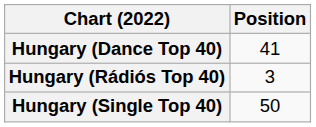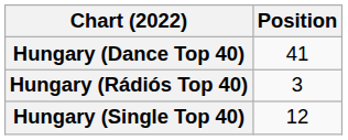 <table class="wikitable plainrowheaders" style="text-align:center">
 <tr>
 <th>Chart (2022)</th>
 <th>Position</th>
 </tr>
 <tr>
 <th scope="row">Hungary (Dance Top 40)</th>
 <td>41</td>
 </tr>
 <tr>
 <th scope="row">Hungary (Rádiós Top 40)</th>
 <td>3</td>
 </tr>
 <tr>
 <th scope="row">Hungary (Single Top 40)</th>
-<td>50</td>
+<td>12</td>
 </tr>
 </table>
